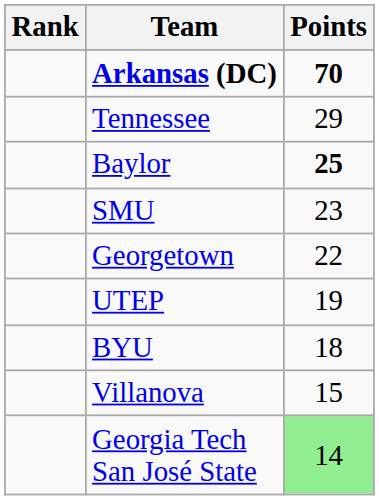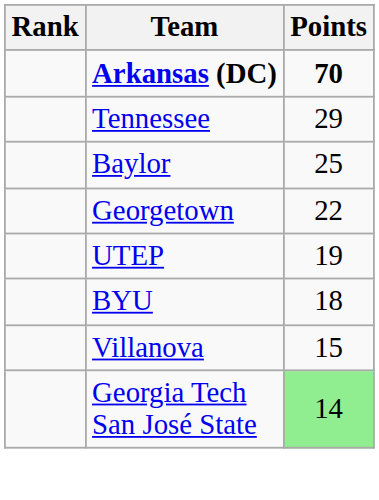 <table class="wikitable sortable" style="text-align:center">
 <tr>
 <th>Rank</th>
 <th>Team</th>
 <th>Points</th>
 </tr>
 <tr>
 <td></td>
 <td align="left"><strong><a href='#'>Arkansas</a></strong> <strong>(DC)</strong></td>
 <td><strong>70</strong></td>
 </tr>
 <tr>
 <td></td>
 <td align="left"><a href='#'>Tennessee</a></td>
 <td>29</td>
 </tr>
 <tr>
 <td></td>
 <td align="left"><a href='#'>Baylor</a></td>
-<td><strong>25</strong></td>
-</tr>
-<tr>
-<td></td>
-<td align="left"><a href='#'>SMU</a></td>
-<td>23</td>
+<td>25</td>
 </tr>
 <tr>
 <td></td>
 <td align="left"><a href='#'>Georgetown</a></td>
 <td>22</td>
 </tr>
 <tr>
 <td></td>
 <td align="left"><a href='#'>UTEP</a></td>
 <td>19</td>
 </tr>
 <tr>
 <td></td>
 <td align="left"><a href='#'>BYU</a></td>
 <td>18</td>
 </tr>
 <tr>
 <td></td>
 <td align="left"><a href='#'>Villanova</a></td>
 <td>15</td>
 </tr>
 <tr>
 <td></td>
 <td align="left"><a href='#'>Georgia Tech</a><br><a href='#'>San José State</a></td>
 <td style="background: lightgreen;">14</td>
 </tr>
 </table>
